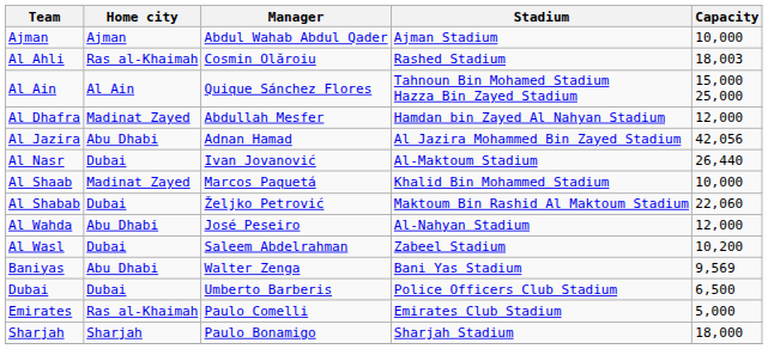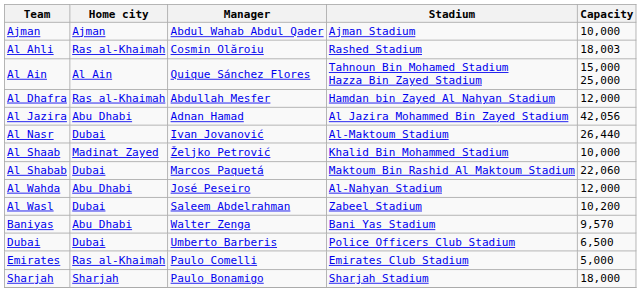 <table class="wikitable sortable" style="text-align: left;">
 <tr>
 <th>Team</th>
 <th>Home city</th>
 <th>Manager</th>
 <th>Stadium</th>
 <th>Capacity</th>
 </tr>
 <tr>
 <td><a href='#'>Ajman</a></td>
 <td><a href='#'>Ajman</a></td>
 <td> <a href='#'>Abdul Wahab Abdul Qader</a></td>
 <td><a href='#'>Ajman Stadium</a></td>
 <td>10,000</td>
 </tr>
 <tr>
 <td><a href='#'>Al Ahli</a></td>
 <td><a href='#'>Ras al-Khaimah</a></td>
 <td> <a href='#'>Cosmin Olăroiu</a></td>
 <td><a href='#'>Rashed Stadium</a></td>
 <td>18,003</td>
 </tr>
 <tr>
 <td><a href='#'>Al Ain</a></td>
 <td><a href='#'>Al Ain</a></td>
 <td> <a href='#'>Quique Sánchez Flores</a></td>
 <td><a href='#'>Tahnoun Bin Mohamed Stadium</a> <br> <a href='#'>Hazza Bin Zayed Stadium</a></td>
 <td>15,000 <br> 25,000</td>
 </tr>
 <tr>
 <td><a href='#'>Al Dhafra</a></td>
-<td><a href='#'>Madinat Zayed</a></td>
+<td><a href='#'>Ras al-Khaimah</a></td>
 <td> <a href='#'>Abdullah Mesfer</a></td>
 <td><a href='#'>Hamdan bin Zayed Al Nahyan Stadium</a></td>
 <td>12,000</td>
 </tr>
 <tr>
 <td><a href='#'>Al Jazira</a></td>
 <td><a href='#'>Abu Dhabi</a></td>
 <td> <a href='#'>Adnan Hamad</a></td>
 <td><a href='#'>Al Jazira Mohammed Bin Zayed Stadium</a></td>
 <td>42,056</td>
 </tr>
 <tr>
 <td><a href='#'>Al Nasr</a></td>
 <td><a href='#'>Dubai</a></td>
 <td> <a href='#'>Ivan Jovanović</a></td>
 <td><a href='#'>Al-Maktoum Stadium</a></td>
 <td>26,440</td>
 </tr>
 <tr>
 <td><a href='#'>Al Shaab</a></td>
 <td><a href='#'>Madinat Zayed</a></td>
-<td> <a href='#'>Marcos Paquetá</a></td>
+<td> <a href='#'>Željko Petrović</a></td>
 <td><a href='#'>Khalid Bin Mohammed Stadium</a></td>
 <td>10,000</td>
 </tr>
 <tr>
 <td><a href='#'>Al Shabab</a></td>
 <td><a href='#'>Dubai</a></td>
-<td> <a href='#'>Željko Petrović</a></td>
+<td> <a href='#'>Marcos Paquetá</a></td>
 <td><a href='#'>Maktoum Bin Rashid Al Maktoum Stadium</a></td>
 <td>22,060</td>
 </tr>
 <tr>
 <td><a href='#'>Al Wahda</a></td>
 <td><a href='#'>Abu Dhabi</a></td>
 <td> <a href='#'>José Peseiro</a></td>
 <td><a href='#'>Al-Nahyan Stadium</a></td>
 <td>12,000</td>
 </tr>
 <tr>
 <td><a href='#'>Al Wasl</a></td>
 <td><a href='#'>Dubai</a></td>
 <td> <a href='#'>Saleem Abdelrahman</a></td>
 <td><a href='#'>Zabeel Stadium</a></td>
 <td>10,200</td>
 </tr>
 <tr>
 <td><a href='#'>Baniyas</a></td>
 <td><a href='#'>Abu Dhabi</a></td>
 <td> <a href='#'>Walter Zenga</a></td>
 <td><a href='#'>Bani Yas Stadium</a></td>
-<td>9,569</td>
+<td>9,570</td>
 </tr>
 <tr>
 <td><a href='#'>Dubai</a></td>
 <td><a href='#'>Dubai</a></td>
 <td> <a href='#'>Umberto Barberis</a></td>
 <td><a href='#'>Police Officers Club Stadium</a></td>
 <td>6,500</td>
 </tr>
 <tr>
 <td><a href='#'>Emirates</a></td>
 <td><a href='#'>Ras al-Khaimah</a></td>
 <td> <a href='#'>Paulo Comelli</a></td>
 <td><a href='#'>Emirates Club Stadium</a></td>
 <td>5,000</td>
 </tr>
 <tr>
 <td><a href='#'>Sharjah</a></td>
 <td><a href='#'>Sharjah</a></td>
 <td> <a href='#'>Paulo Bonamigo</a></td>
 <td><a href='#'>Sharjah Stadium</a></td>
 <td>18,000</td>
 </tr>
 <tr>
 </tr>
 </table>
